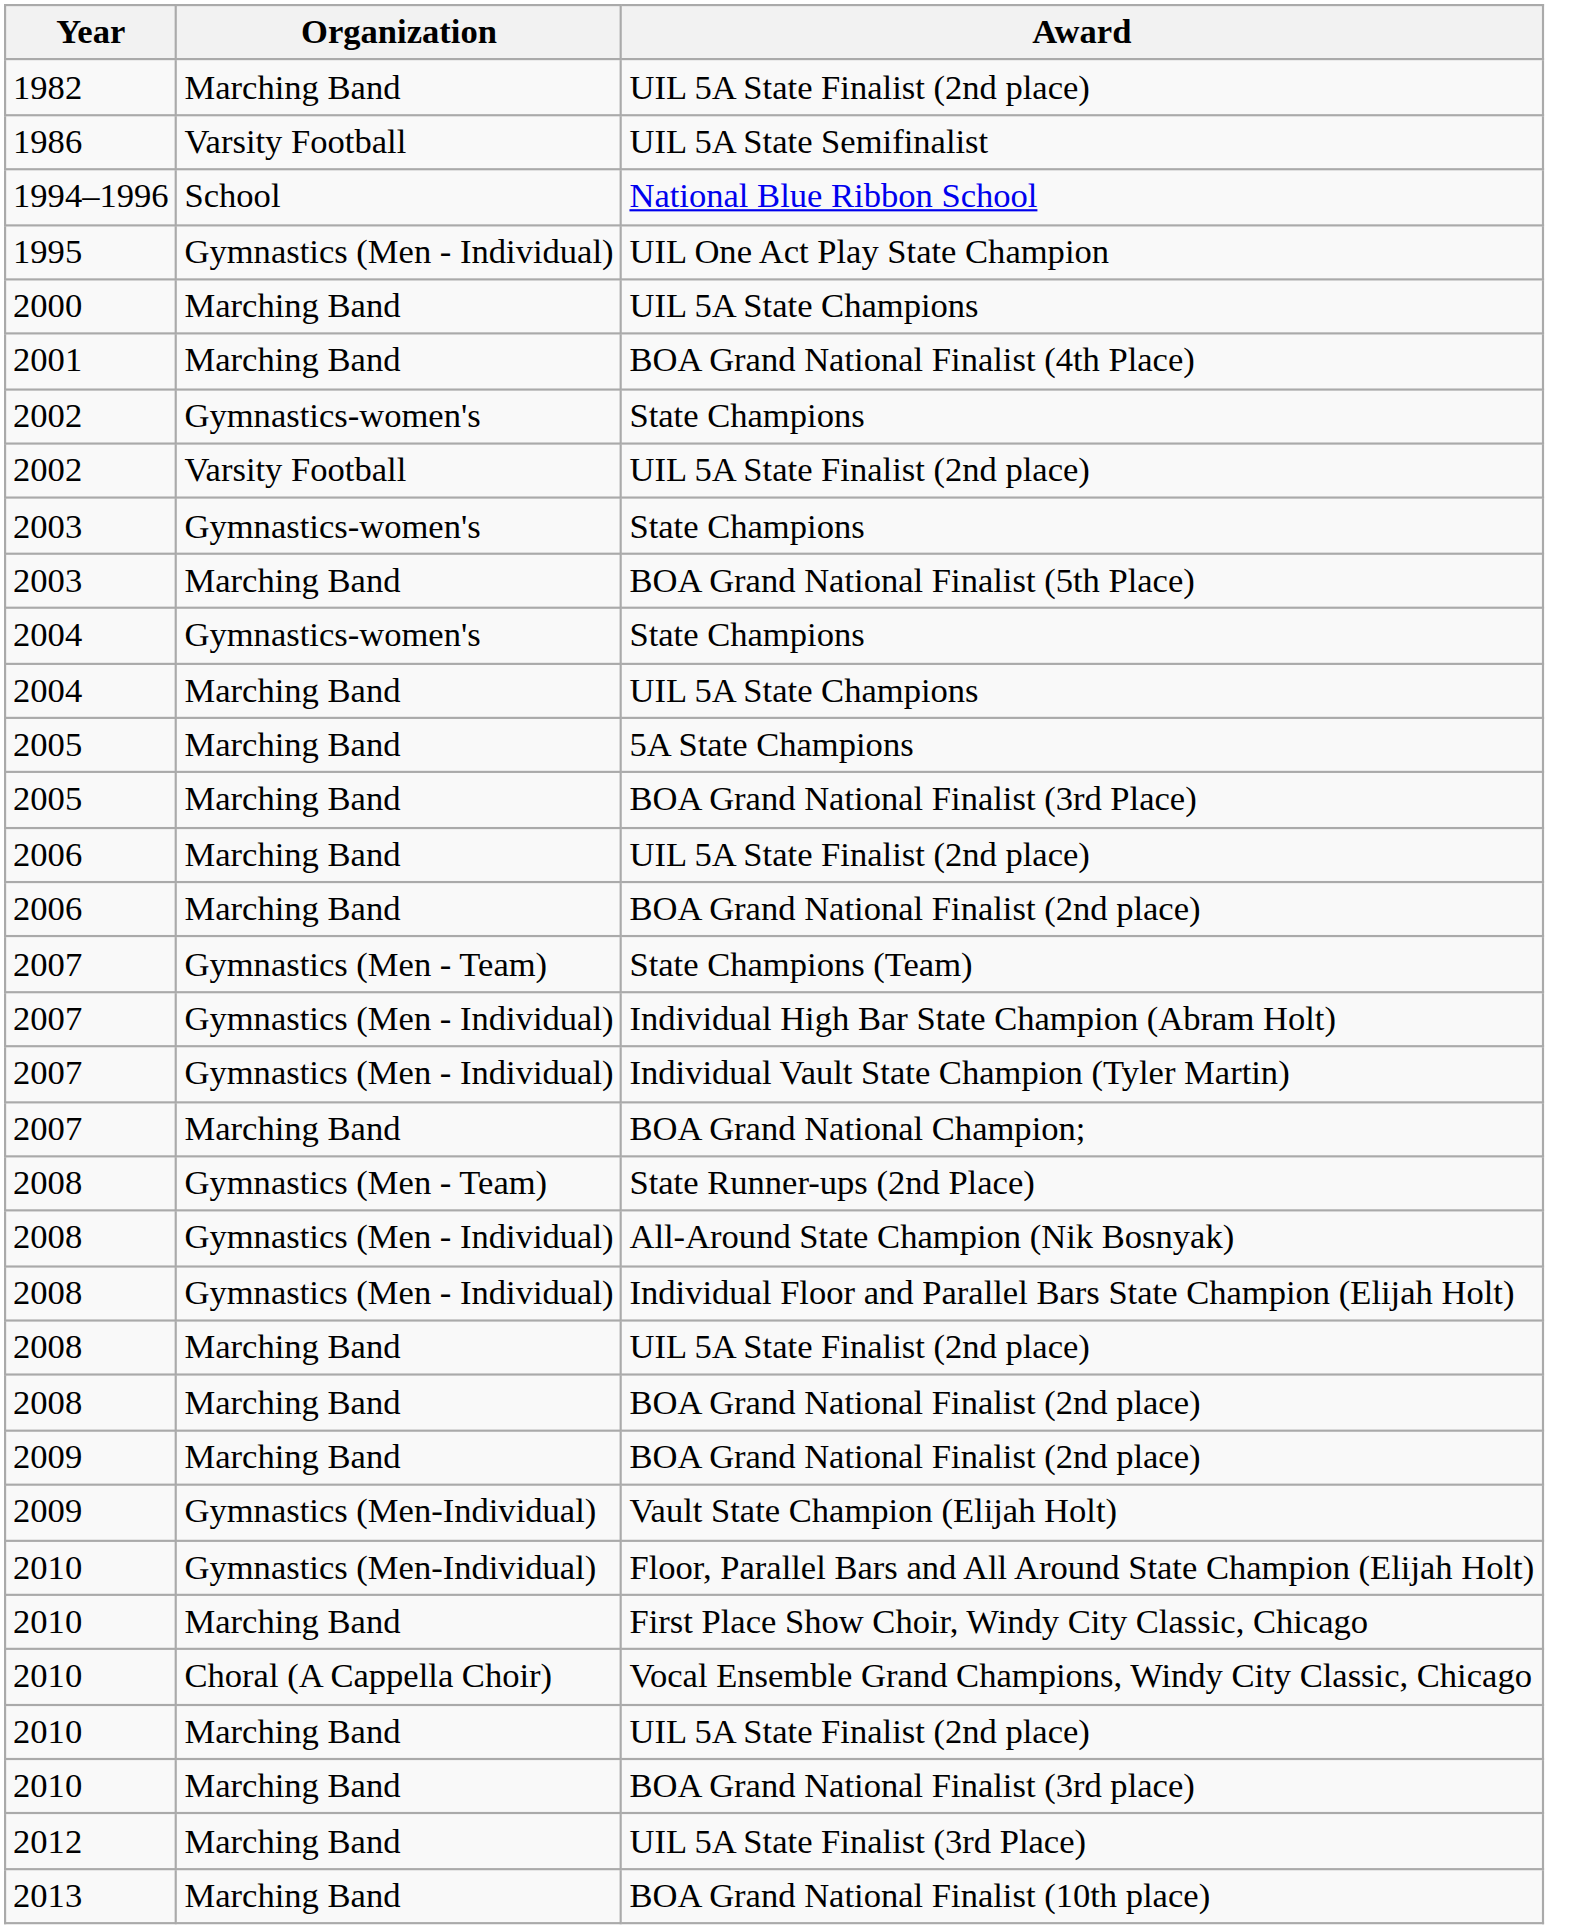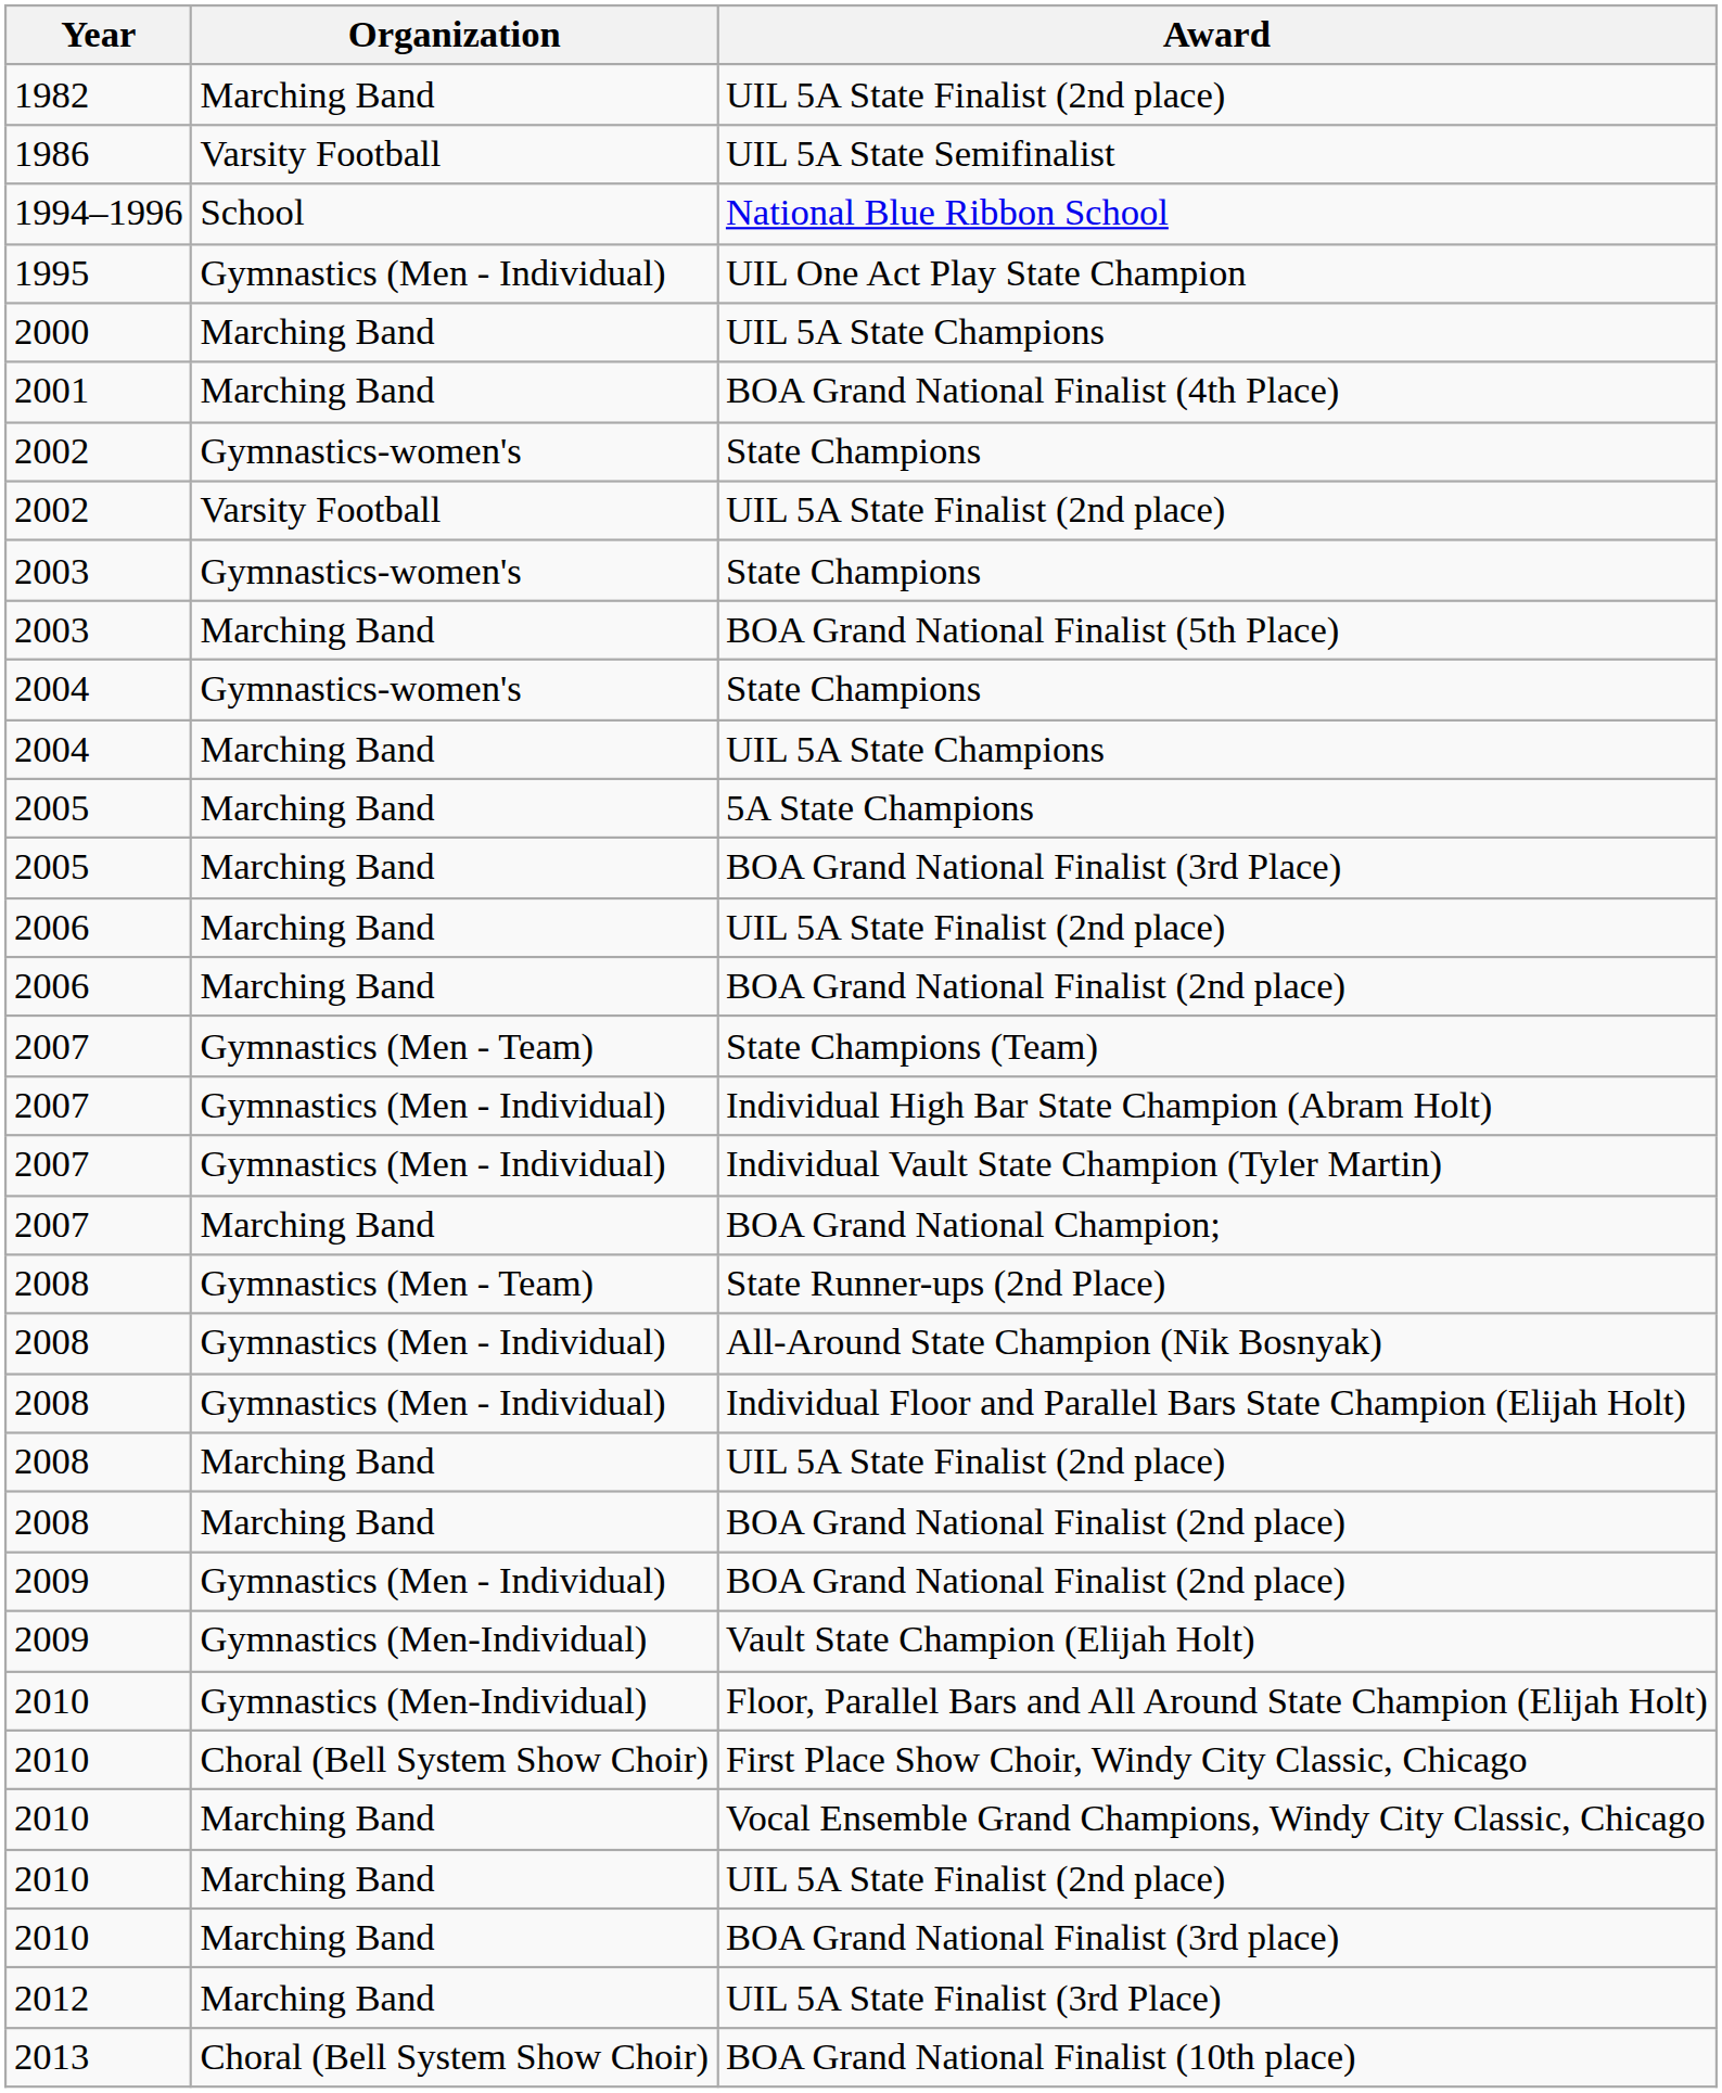 <table class="wikitable">
 <tr>
 <th>Year</th>
 <th>Organization</th>
 <th>Award</th>
 </tr>
 <tr>
 <td>1982</td>
 <td>Marching Band</td>
 <td>UIL 5A State Finalist (2nd place)</td>
 </tr>
 <tr>
 <td>1986</td>
 <td>Varsity Football</td>
 <td>UIL 5A State Semifinalist</td>
 </tr>
 <tr>
 <td>1994–1996</td>
 <td>School</td>
 <td><a href='#'>National Blue Ribbon School</a></td>
 </tr>
 <tr>
 <td>1995</td>
 <td>Gymnastics (Men - Individual)</td>
 <td>UIL One Act Play State Champion</td>
 </tr>
 <tr>
 <td>2000</td>
 <td>Marching Band</td>
 <td>UIL 5A State Champions</td>
 </tr>
 <tr>
 <td>2001</td>
 <td>Marching Band</td>
 <td>BOA Grand National Finalist (4th Place)</td>
 </tr>
 <tr>
 <td>2002</td>
 <td>Gymnastics-women's</td>
 <td>State Champions</td>
 </tr>
 <tr>
 <td>2002</td>
 <td>Varsity Football</td>
 <td>UIL 5A State Finalist (2nd place)</td>
 </tr>
 <tr>
 <td>2003</td>
 <td>Gymnastics-women's</td>
 <td>State Champions</td>
 </tr>
 <tr>
 <td>2003</td>
 <td>Marching Band</td>
 <td>BOA Grand National Finalist (5th Place)</td>
 </tr>
 <tr>
 <td>2004</td>
 <td>Gymnastics-women's</td>
 <td>State Champions</td>
 </tr>
 <tr>
 <td>2004</td>
 <td>Marching Band</td>
 <td>UIL 5A State Champions</td>
 </tr>
 <tr>
 <td>2005</td>
 <td>Marching Band</td>
 <td>5A State Champions</td>
 </tr>
 <tr>
 <td>2005</td>
 <td>Marching Band</td>
 <td>BOA Grand National Finalist (3rd Place)</td>
 </tr>
 <tr>
 <td>2006</td>
 <td>Marching Band</td>
 <td>UIL 5A State Finalist (2nd place)</td>
 </tr>
 <tr>
 <td>2006</td>
 <td>Marching Band</td>
 <td>BOA Grand National Finalist (2nd place)</td>
 </tr>
 <tr>
 <td>2007</td>
 <td>Gymnastics (Men - Team)</td>
 <td>State Champions (Team)</td>
 </tr>
 <tr>
 <td>2007</td>
 <td>Gymnastics (Men - Individual)</td>
 <td>Individual High Bar State Champion (Abram Holt)</td>
 </tr>
 <tr>
 <td>2007</td>
 <td>Gymnastics (Men - Individual)</td>
 <td>Individual Vault State Champion (Tyler Martin)</td>
 </tr>
 <tr>
 <td>2007</td>
 <td>Marching Band</td>
 <td>BOA Grand National Champion;</td>
 </tr>
 <tr>
 <td>2008</td>
 <td>Gymnastics (Men - Team)</td>
 <td>State Runner-ups (2nd Place)</td>
 </tr>
 <tr>
 <td>2008</td>
 <td>Gymnastics (Men - Individual)</td>
 <td>All-Around State Champion (Nik Bosnyak)</td>
 </tr>
 <tr>
 <td>2008</td>
 <td>Gymnastics (Men - Individual)</td>
 <td>Individual Floor and Parallel Bars State Champion (Elijah Holt)</td>
 </tr>
 <tr>
 <td>2008</td>
 <td>Marching Band</td>
 <td>UIL 5A State Finalist (2nd place)</td>
 </tr>
 <tr>
 <td>2008</td>
 <td>Marching Band</td>
 <td>BOA Grand National Finalist (2nd place)</td>
 </tr>
 <tr>
 <td>2009</td>
-<td>Marching Band</td>
+<td>Gymnastics (Men - Individual)</td>
 <td>BOA Grand National Finalist (2nd place)</td>
 </tr>
 <tr>
 <td>2009</td>
 <td>Gymnastics (Men-Individual)</td>
 <td>Vault State Champion (Elijah Holt)</td>
 </tr>
 <tr>
 <td>2010</td>
 <td>Gymnastics (Men-Individual)</td>
 <td>Floor, Parallel Bars and All Around State Champion (Elijah Holt)</td>
 </tr>
 <tr>
 <td>2010</td>
-<td>Marching Band</td>
+<td>Choral (Bell System Show Choir)</td>
 <td>First Place Show Choir, Windy City Classic, Chicago</td>
 </tr>
 <tr>
 <td>2010</td>
-<td>Choral (A Cappella Choir)</td>
+<td>Marching Band</td>
 <td>Vocal Ensemble Grand Champions, Windy City Classic, Chicago</td>
 </tr>
 <tr>
 <td>2010</td>
 <td>Marching Band</td>
 <td>UIL 5A State Finalist (2nd place)</td>
 </tr>
 <tr>
 <td>2010</td>
 <td>Marching Band</td>
 <td>BOA Grand National Finalist (3rd place)</td>
 </tr>
 <tr>
 <td>2012</td>
 <td>Marching Band</td>
 <td>UIL 5A State Finalist (3rd Place)</td>
 </tr>
 <tr>
 <td>2013</td>
-<td>Marching Band</td>
+<td>Choral (Bell System Show Choir)</td>
 <td>BOA Grand National Finalist (10th place)</td>
 </tr>
 </table>
